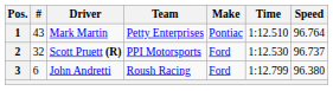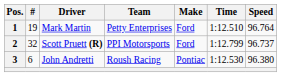 <table class="wikitable" style="font-size:95%">
 <tr>
 <th>Pos.</th>
 <th>#</th>
 <th>Driver</th>
 <th>Team</th>
 <th>Make</th>
 <th>Time</th>
 <th>Speed</th>
 </tr>
 <tr>
 <th>1</th>
-<td>43</td>
+<td>19</td>
 <td><a href='#'>Mark Martin</a></td>
 <td><a href='#'>Petty Enterprises</a></td>
-<td><a href='#'>Pontiac</a></td>
+<td><a href='#'>Ford</a></td>
 <td>1:12.510</td>
 <td>96.764</td>
 </tr>
 <tr>
 <th>2</th>
 <td>32</td>
 <td><a href='#'>Scott Pruett</a> <strong>(R)</strong></td>
 <td><a href='#'>PPI Motorsports</a></td>
 <td><a href='#'>Ford</a></td>
-<td>1:12.530</td>
+<td>1:12.799</td>
 <td>96.737</td>
 </tr>
 <tr>
 <th>3</th>
 <td>6</td>
 <td><a href='#'>John Andretti</a></td>
 <td><a href='#'>Roush Racing</a></td>
-<td><a href='#'>Ford</a></td>
-<td>1:12.799</td>
+<td><a href='#'>Pontiac</a></td>
+<td>1:12.530</td>
 <td>96.380</td>
 </tr>
 <tr>
 <th colspan="7"></th>
 </tr>
 </table>
